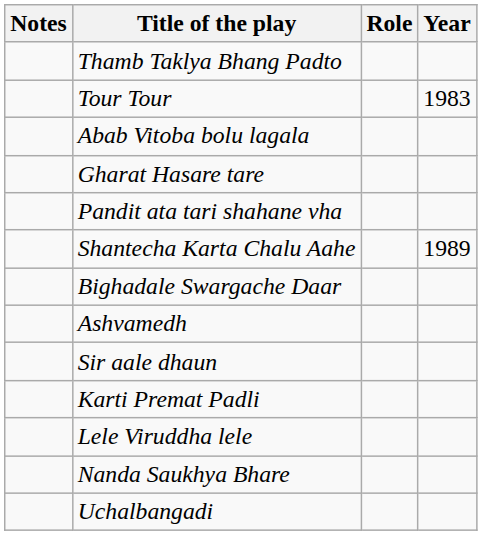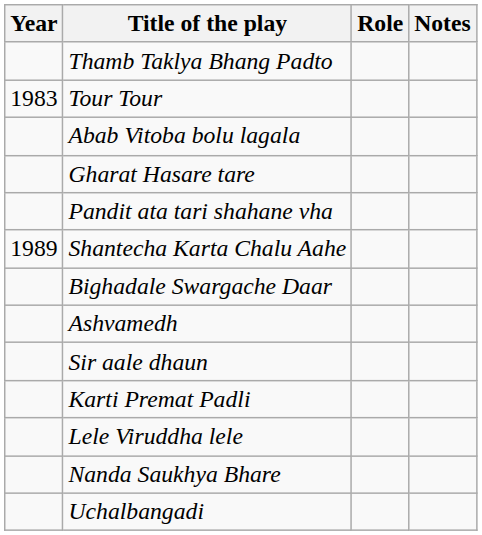 <table class = "wikitable">
 <tr>
-<th>Notes</th>
+<th>Year</th>
 <th>Title of the play</th>
 <th>Role</th>
-<th>Year</th>
+<th>Notes</th>
 </tr>
 <tr>
 <td></td>
 <td><em>Thamb Taklya Bhang Padto</em></td>
 <td></td>
 <td></td>
 </tr>
 <tr>
-<td></td>
+<td>1983</td>
 <td><em>Tour Tour</em></td>
 <td></td>
-<td>1983</td>
+<td></td>
 </tr>
 <tr>
 <td></td>
 <td><em>Abab Vitoba bolu lagala</em></td>
 <td></td>
 <td></td>
 </tr>
 <tr>
 <td></td>
 <td><em>Gharat Hasare tare</em></td>
 <td></td>
 <td></td>
 </tr>
 <tr>
 <td></td>
 <td><em>Pandit ata tari shahane vha</em></td>
 <td></td>
 <td></td>
 </tr>
 <tr>
-<td></td>
+<td>1989</td>
 <td><em>Shantecha Karta Chalu Aahe</em></td>
 <td></td>
-<td>1989</td>
+<td></td>
 </tr>
 <tr>
 <td></td>
 <td><em>Bighadale Swargache Daar</em></td>
 <td></td>
 <td></td>
 </tr>
 <tr>
 <td></td>
 <td><em>Ashvamedh</em></td>
 <td></td>
 <td></td>
 </tr>
 <tr>
 <td></td>
 <td><em>Sir aale dhaun</em></td>
 <td></td>
 <td></td>
 </tr>
 <tr>
 <td></td>
 <td><em>Karti Premat Padli</em></td>
 <td></td>
 <td></td>
 </tr>
 <tr>
 <td></td>
 <td><em>Lele Viruddha lele</em></td>
 <td></td>
 <td></td>
 </tr>
 <tr>
 <td></td>
 <td><em>Nanda Saukhya Bhare</em></td>
 <td></td>
 <td></td>
 </tr>
 <tr>
 <td></td>
 <td><em>Uchalbangadi</em></td>
 <td></td>
 <td></td>
 </tr>
 </table>
